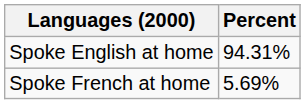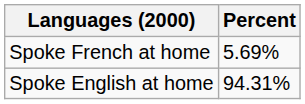 <table class="wikitable sortable collapsible" style="font-size: 90%;">
 <tr>
 <th>Languages (2000)</th>
 <th>Percent</th>
 </tr>
 <tr>
+<td>Spoke French at home</td>
+<td>5.69%</td>
+</tr>
+<tr>
 <td>Spoke English at home</td>
 <td>94.31%</td>
 </tr>
-<tr>
-<td>Spoke French at home</td>
-<td>5.69%</td>
-</tr>
 </table>
